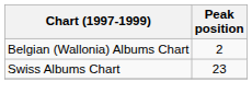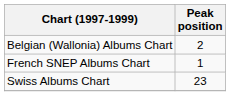 <table class="wikitable sortable">
 <tr>
 <th align="left">Chart (1997-1999)</th>
 <th align="center">Peak<br>position</th>
 </tr>
 <tr>
 <td align="left">Belgian (Wallonia) Albums Chart</td>
 <td align="center">2</td>
 </tr>
 <tr>
+<td align="left">French SNEP Albums Chart</td>
+<td align="center">1</td>
+</tr>
+<tr>
 <td align="left">Swiss Albums Chart</td>
 <td align="center">23</td>
 </tr>
 <tr>
 </tr>
 </table>
